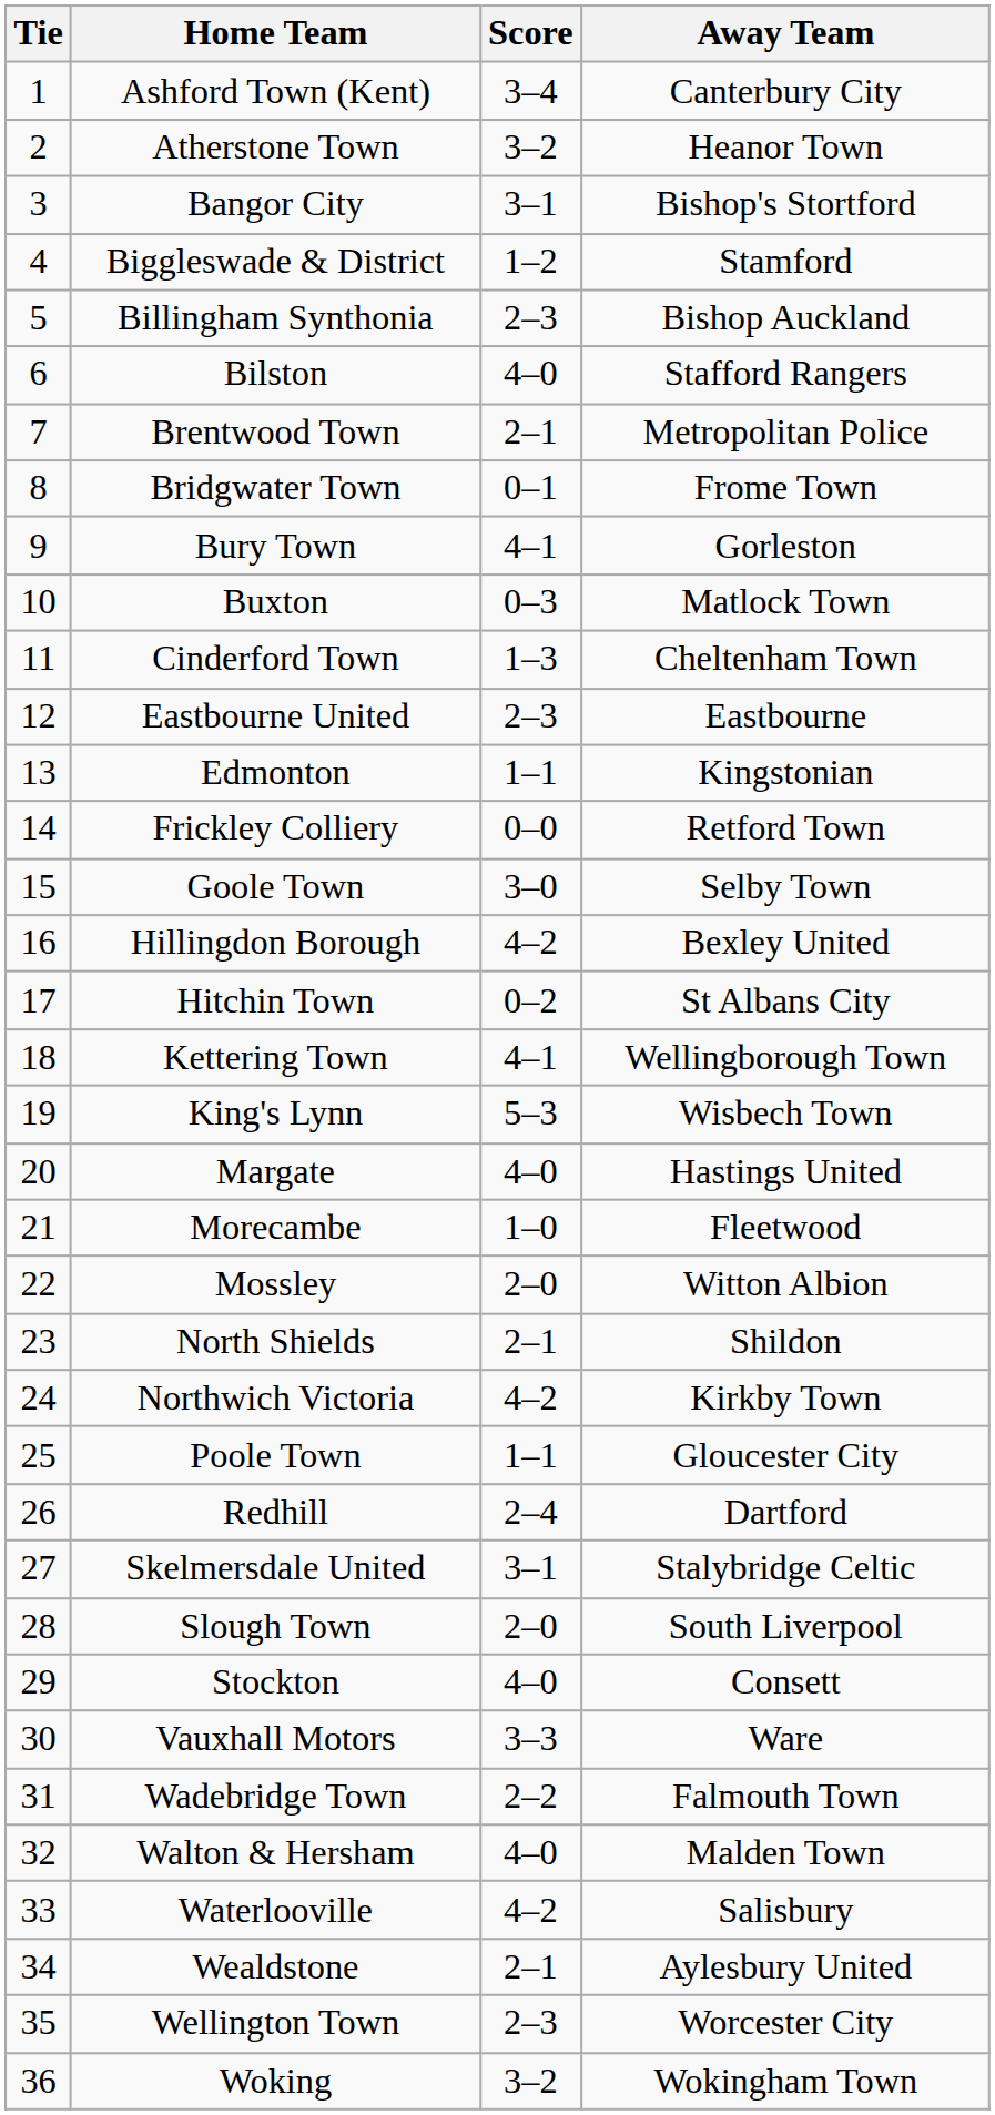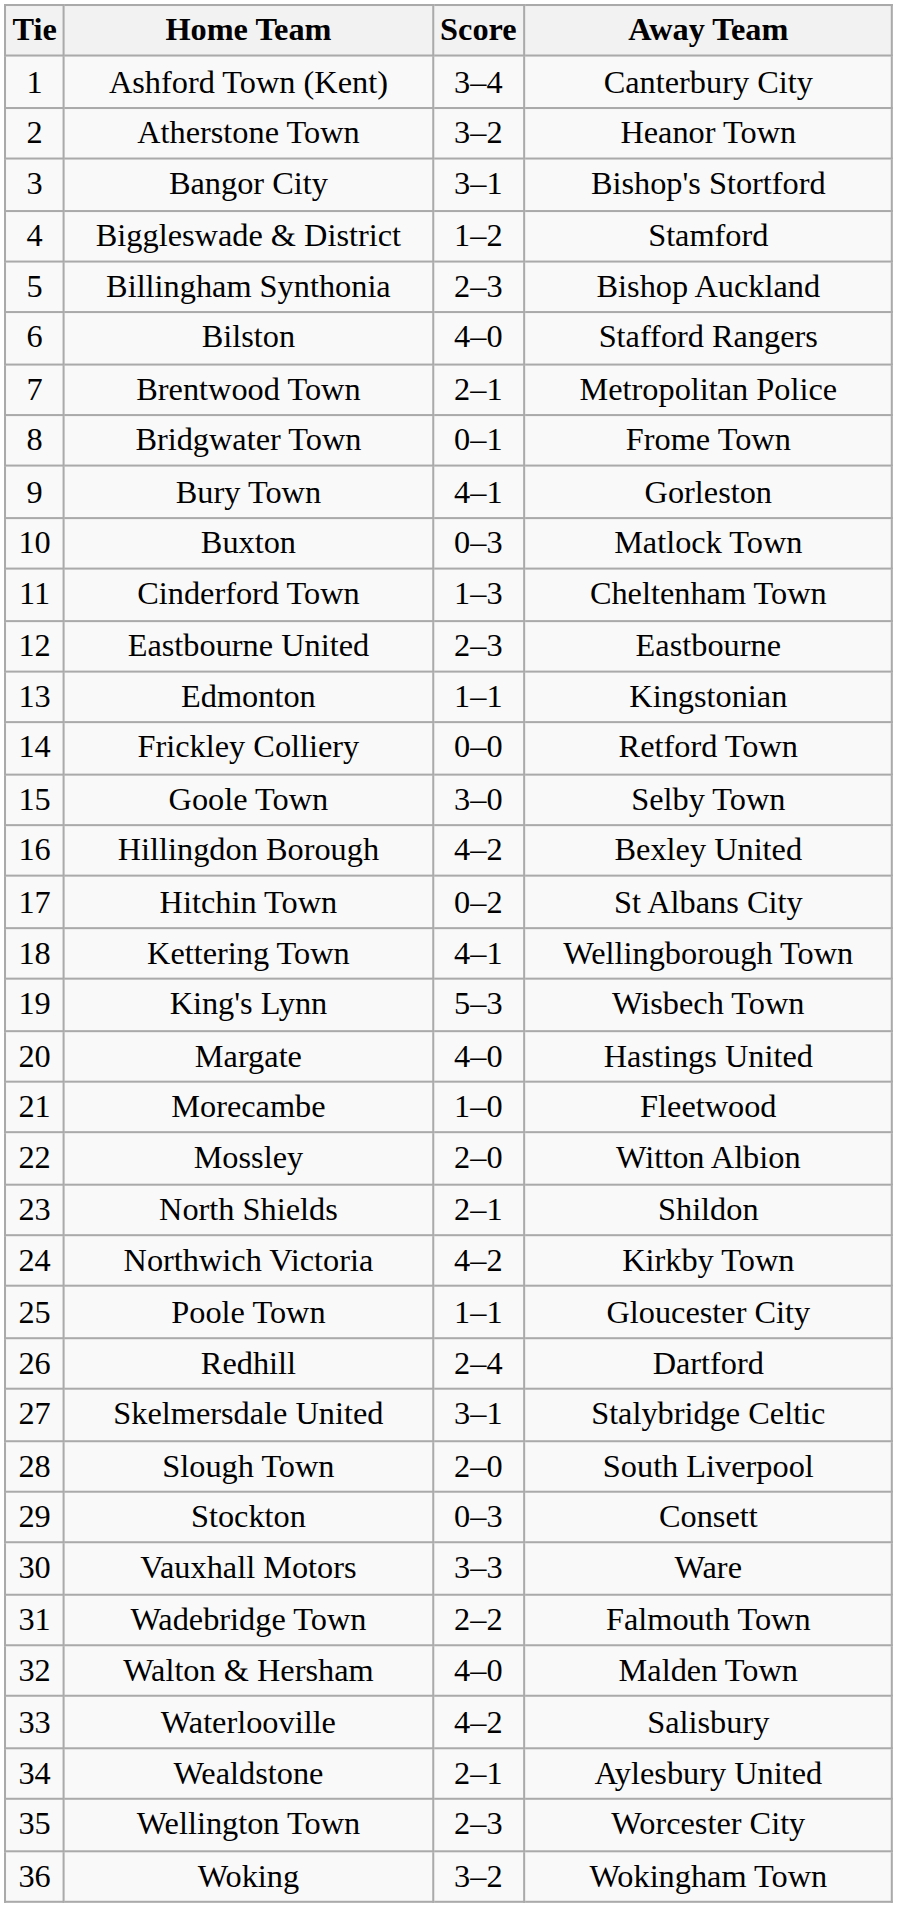 <table class="wikitable" style="text-align:center;">
 <tr>
 <th width=20>Tie</th>
 <th width=175>Home Team</th>
 <th width=20>Score</th>
 <th width=175>Away Team</th>
 </tr>
 <tr>
 <td>1</td>
 <td>Ashford Town (Kent)</td>
 <td>3–4</td>
 <td>Canterbury City</td>
 </tr>
 <tr>
 <td>2</td>
 <td>Atherstone Town</td>
 <td>3–2</td>
 <td>Heanor Town</td>
 </tr>
 <tr>
 <td>3</td>
 <td>Bangor City</td>
 <td>3–1</td>
 <td>Bishop's Stortford</td>
 </tr>
 <tr>
 <td>4</td>
 <td>Biggleswade & District</td>
 <td>1–2</td>
 <td>Stamford</td>
 </tr>
 <tr>
 <td>5</td>
 <td>Billingham Synthonia</td>
 <td>2–3</td>
 <td>Bishop Auckland</td>
 </tr>
 <tr>
 <td>6</td>
 <td>Bilston</td>
 <td>4–0</td>
 <td>Stafford Rangers</td>
 </tr>
 <tr>
 <td>7</td>
 <td>Brentwood Town</td>
 <td>2–1</td>
 <td>Metropolitan Police</td>
 </tr>
 <tr>
 <td>8</td>
 <td>Bridgwater Town</td>
 <td>0–1</td>
 <td>Frome Town</td>
 </tr>
 <tr>
 <td>9</td>
 <td>Bury Town</td>
 <td>4–1</td>
 <td>Gorleston</td>
 </tr>
 <tr>
 <td>10</td>
 <td>Buxton</td>
 <td>0–3</td>
 <td>Matlock Town</td>
 </tr>
 <tr>
 <td>11</td>
 <td>Cinderford Town</td>
 <td>1–3</td>
 <td>Cheltenham Town</td>
 </tr>
 <tr>
 <td>12</td>
 <td>Eastbourne United</td>
 <td>2–3</td>
 <td>Eastbourne</td>
 </tr>
 <tr>
 <td>13</td>
 <td>Edmonton</td>
 <td>1–1</td>
 <td>Kingstonian</td>
 </tr>
 <tr>
 <td>14</td>
 <td>Frickley Colliery</td>
 <td>0–0</td>
 <td>Retford Town</td>
 </tr>
 <tr>
 <td>15</td>
 <td>Goole Town</td>
 <td>3–0</td>
 <td>Selby Town</td>
 </tr>
 <tr>
 <td>16</td>
 <td>Hillingdon Borough</td>
 <td>4–2</td>
 <td>Bexley United</td>
 </tr>
 <tr>
 <td>17</td>
 <td>Hitchin Town</td>
 <td>0–2</td>
 <td>St Albans City</td>
 </tr>
 <tr>
 <td>18</td>
 <td>Kettering Town</td>
 <td>4–1</td>
 <td>Wellingborough Town</td>
 </tr>
 <tr>
 <td>19</td>
 <td>King's Lynn</td>
 <td>5–3</td>
 <td>Wisbech Town</td>
 </tr>
 <tr>
 <td>20</td>
 <td>Margate</td>
 <td>4–0</td>
 <td>Hastings United</td>
 </tr>
 <tr>
 <td>21</td>
 <td>Morecambe</td>
 <td>1–0</td>
 <td>Fleetwood</td>
 </tr>
 <tr>
 <td>22</td>
 <td>Mossley</td>
 <td>2–0</td>
 <td>Witton Albion</td>
 </tr>
 <tr>
 <td>23</td>
 <td>North Shields</td>
 <td>2–1</td>
 <td>Shildon</td>
 </tr>
 <tr>
 <td>24</td>
 <td>Northwich Victoria</td>
 <td>4–2</td>
 <td>Kirkby Town</td>
 </tr>
 <tr>
 <td>25</td>
 <td>Poole Town</td>
 <td>1–1</td>
 <td>Gloucester City</td>
 </tr>
 <tr>
 <td>26</td>
 <td>Redhill</td>
 <td>2–4</td>
 <td>Dartford</td>
 </tr>
 <tr>
 <td>27</td>
 <td>Skelmersdale United</td>
 <td>3–1</td>
 <td>Stalybridge Celtic</td>
 </tr>
 <tr>
 <td>28</td>
 <td>Slough Town</td>
 <td>2–0</td>
 <td>South Liverpool</td>
 </tr>
 <tr>
 <td>29</td>
 <td>Stockton</td>
-<td>4–0</td>
+<td>0–3</td>
 <td>Consett</td>
 </tr>
 <tr>
 <td>30</td>
 <td>Vauxhall Motors</td>
 <td>3–3</td>
 <td>Ware</td>
 </tr>
 <tr>
 <td>31</td>
 <td>Wadebridge Town</td>
 <td>2–2</td>
 <td>Falmouth Town</td>
 </tr>
 <tr>
 <td>32</td>
 <td>Walton & Hersham</td>
 <td>4–0</td>
 <td>Malden Town</td>
 </tr>
 <tr>
 <td>33</td>
 <td>Waterlooville</td>
 <td>4–2</td>
 <td>Salisbury</td>
 </tr>
 <tr>
 <td>34</td>
 <td>Wealdstone</td>
 <td>2–1</td>
 <td>Aylesbury United</td>
 </tr>
 <tr>
 <td>35</td>
 <td>Wellington Town</td>
 <td>2–3</td>
 <td>Worcester City</td>
 </tr>
 <tr>
 <td>36</td>
 <td>Woking</td>
 <td>3–2</td>
 <td>Wokingham Town</td>
 </tr>
 </table>
